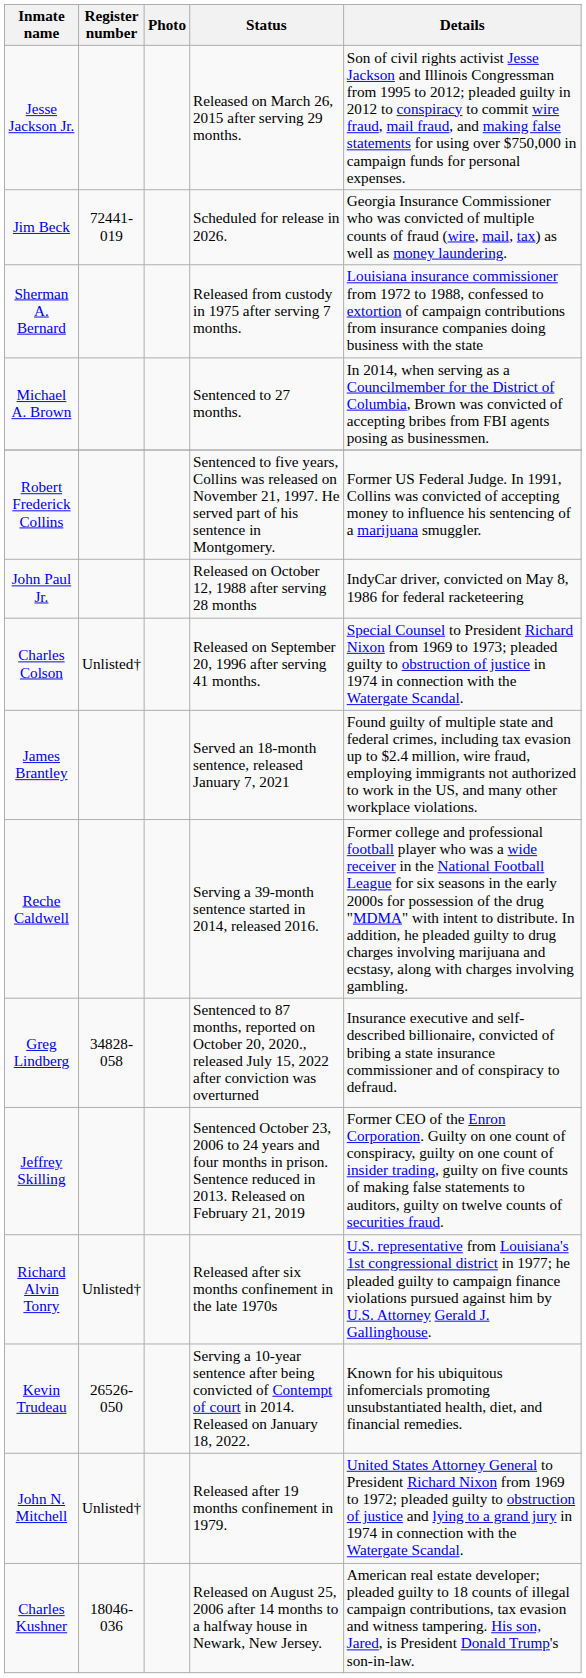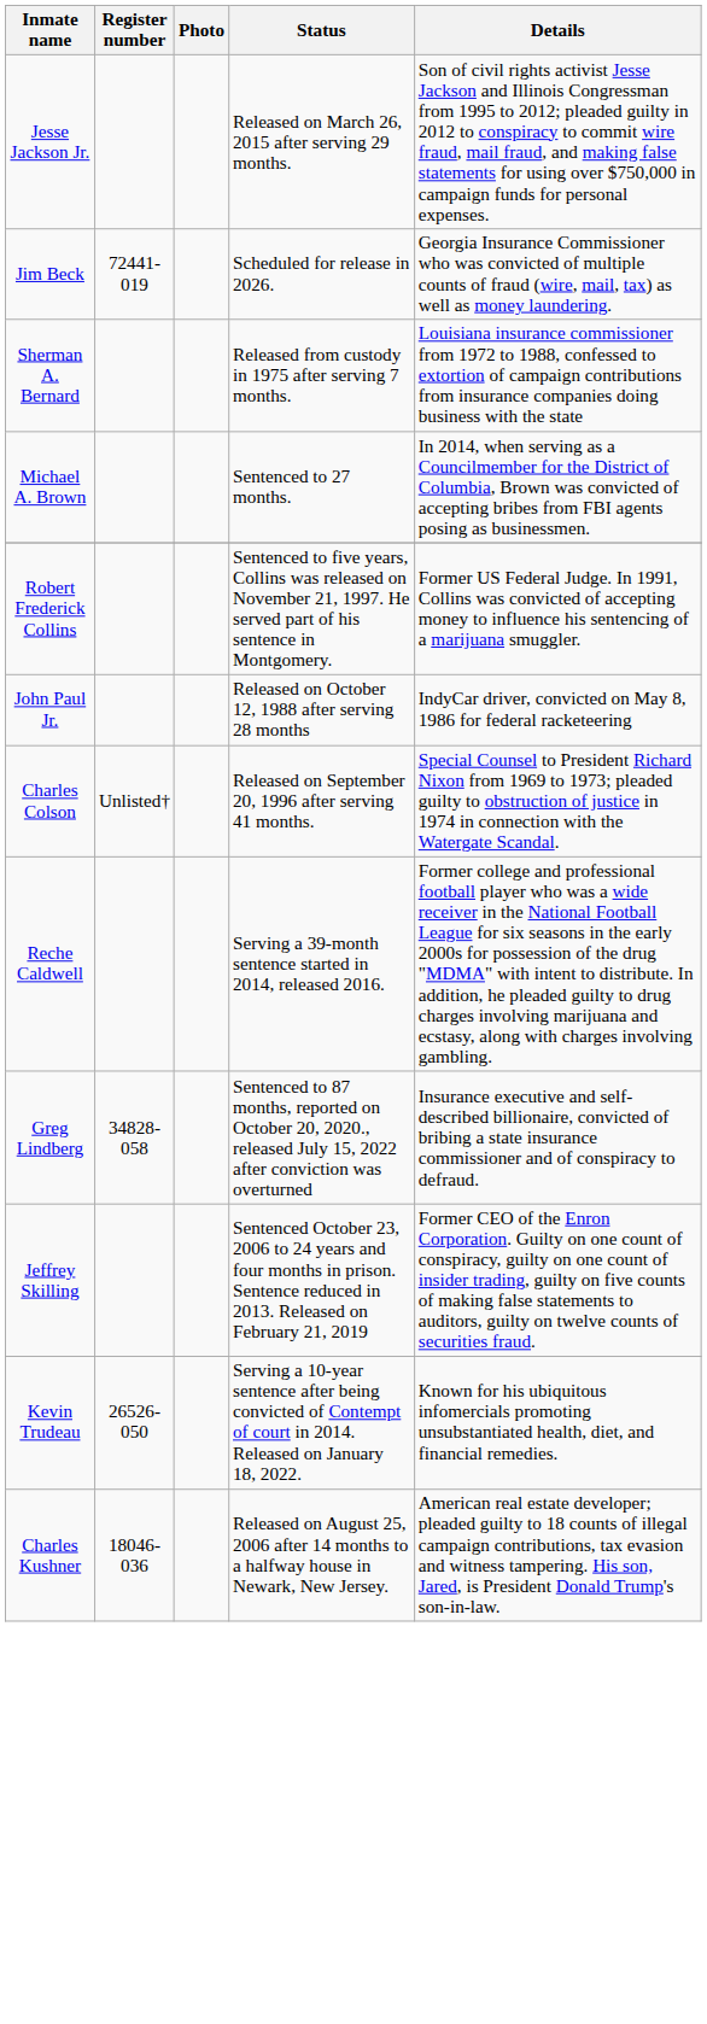 <table class="wikitable sortable">
 <tr>
 <th width=13%>Inmate name</th>
 <th width=10%>Register number</th>
 <th width=5%>Photo</th>
 <th width=28%>Status</th>
 <th width=49%>Details</th>
 </tr>
 <tr>
 <td style="text-align:center;"><a href='#'>Jesse Jackson Jr.</a></td>
 <td style="text-align:center;"> </td>
 <td></td>
 <td>Released on March 26, 2015 after serving 29 months.</td>
 <td>Son of civil rights activist <a href='#'>Jesse Jackson</a> and Illinois Congressman from 1995 to 2012; pleaded guilty in 2012 to <a href='#'>conspiracy</a> to commit <a href='#'>wire fraud</a>, <a href='#'>mail fraud</a>, and <a href='#'>making false statements</a> for using over $750,000 in campaign funds for personal expenses.</td>
 </tr>
 <tr>
 <td style="text-align:center;"><a href='#'>Jim Beck</a></td>
 <td style="text-align:center;">72441-019</td>
 <td></td>
 <td>Scheduled for release in 2026.</td>
 <td>Georgia Insurance Commissioner who was convicted of multiple counts of fraud (<a href='#'>wire</a>, <a href='#'>mail</a>, <a href='#'>tax</a>) as well as <a href='#'>money laundering</a>.</td>
 </tr>
 <tr>
 <td style="text-align:center;"><a href='#'>Sherman A. Bernard</a></td>
 <td style="text-align:center;"></td>
 <td></td>
 <td>Released from custody in 1975 after serving 7 months.</td>
 <td><a href='#'>Louisiana insurance commissioner</a>  from 1972 to 1988, confessed to <a href='#'>extortion</a> of campaign contributions from insurance companies doing business with the state</td>
 </tr>
 <tr>
 <td style="text-align:center;"><a href='#'>Michael A. Brown</a></td>
 <td style="text-align:center;"></td>
 <td></td>
 <td>Sentenced to 27 months.</td>
 <td>In 2014, when serving as a <a href='#'>Councilmember for the District of Columbia</a>, Brown was convicted of accepting bribes from FBI agents posing as businessmen.</td>
 </tr>
 <tr>
 </tr>
 <tr>
 <td style="text-align:center;"><a href='#'>Robert Frederick Collins</a></td>
 <td style="text-align:center;"></td>
 <td></td>
 <td>Sentenced to five years, Collins was released on November 21, 1997. He served part of his sentence in Montgomery.</td>
 <td>Former US Federal Judge. In 1991, Collins was convicted of accepting money to influence his sentencing of a <a href='#'>marijuana</a> smuggler.</td>
 </tr>
 <tr>
 <td style="text-align:center;"><a href='#'>John Paul Jr.</a></td>
 <td style="text-align:center;"></td>
 <td></td>
 <td>Released on October 12, 1988 after serving 28 months</td>
 <td>IndyCar driver, convicted on May 8, 1986 for federal racketeering</td>
 </tr>
 <tr>
 <td style="text-align:center;"><a href='#'>Charles Colson</a></td>
 <td style="text-align:center;">Unlisted†</td>
 <td></td>
 <td>Released on September 20, 1996 after serving 41 months.</td>
 <td><a href='#'>Special Counsel</a> to President <a href='#'>Richard Nixon</a> from 1969 to 1973; pleaded guilty to <a href='#'>obstruction of justice</a> in 1974 in connection with the <a href='#'>Watergate Scandal</a>.</td>
 </tr>
 <tr>
-<td style="text-align:center;"><a href='#'>James Brantley</a></td>
-<td style="text-align:center;"></td>
-<td></td>
-<td>Served an 18-month sentence, released January 7, 2021</td>
-<td>Found guilty of multiple state and federal crimes, including tax evasion up to $2.4 million, wire fraud, employing immigrants not authorized to work in the US, and many other workplace violations.</td>
-</tr>
-<tr>
 <td style="text-align:center;"><a href='#'>Reche Caldwell</a></td>
 <td style="text-align:center;"></td>
 <td></td>
 <td>Serving a 39-month sentence started in 2014, released 2016.</td>
 <td>Former college and professional <a href='#'>football</a> player who was a <a href='#'>wide receiver</a> in the <a href='#'>National Football League</a> for six seasons in the early 2000s for possession of the drug "<a href='#'>MDMA</a>" with intent to distribute. In addition, he pleaded guilty to drug charges involving marijuana and ecstasy, along with charges involving gambling.</td>
 </tr>
 <tr>
 <td style="text-align:center;"><a href='#'>Greg Lindberg</a></td>
 <td style="text-align:center;">34828-058</td>
 <td></td>
 <td>Sentenced to 87 months, reported on October 20, 2020., released July 15, 2022 after conviction was overturned</td>
 <td>Insurance executive and self-described billionaire, convicted of bribing a state insurance commissioner and of conspiracy to defraud.</td>
 </tr>
 <tr>
 <td style="text-align:center;"><a href='#'>Jeffrey Skilling</a></td>
 <td style="text-align:center;"></td>
 <td></td>
 <td>Sentenced October 23, 2006 to 24 years and four months in prison. Sentence reduced in 2013. Released  on February 21, 2019</td>
 <td>Former CEO of the <a href='#'>Enron Corporation</a>. Guilty on one count of conspiracy, guilty on one count of <a href='#'>insider trading</a>, guilty on five counts of making false statements to auditors, guilty on twelve counts of <a href='#'>securities fraud</a>.</td>
 </tr>
 <tr>
-<td style="text-align:center;"><a href='#'>Richard Alvin Tonry</a></td>
-<td style="text-align:center;">Unlisted†</td>
-<td></td>
-<td>Released after six months confinement in the late 1970s</td>
-<td><a href='#'>U.S. representative</a> from <a href='#'>Louisiana's 1st congressional district</a> in 1977; he pleaded guilty to campaign finance violations pursued against him by <a href='#'>U.S. Attorney</a> <a href='#'>Gerald J. Gallinghouse</a>.</td>
-</tr>
-<tr>
 <td style="text-align:center;"><a href='#'>Kevin Trudeau</a></td>
 <td style="text-align:center;">26526-050</td>
 <td></td>
 <td>Serving a 10-year sentence after being convicted of <a href='#'>Contempt of court</a> in 2014. Released on January 18, 2022.</td>
 <td>Known for his ubiquitous infomercials promoting unsubstantiated health, diet, and financial remedies.</td>
-</tr>
-<tr>
-<td style="text-align:center;"><a href='#'>John N. Mitchell</a></td>
-<td style="text-align:center;">Unlisted†</td>
-<td></td>
-<td>Released after 19 months confinement in 1979.</td>
-<td><a href='#'>United States Attorney General</a> to President <a href='#'>Richard Nixon</a> from 1969 to 1972; pleaded guilty to <a href='#'>obstruction of justice</a> and <a href='#'>lying to a grand jury</a> in 1974 in connection with the <a href='#'>Watergate Scandal</a>.</td>
 </tr>
 <tr>
 <td style="text-align:center;"><a href='#'>Charles Kushner</a></td>
 <td style="text-align:center;">18046-036</td>
 <td></td>
 <td>Released on August 25, 2006 after 14 months to a halfway house in Newark, New Jersey.</td>
 <td>American real estate developer; pleaded guilty to 18 counts of illegal campaign contributions, tax evasion and witness tampering. <a href='#'>His son, Jared</a>, is President <a href='#'>Donald Trump</a>'s son-in-law.</td>
 </tr>
 </table>
